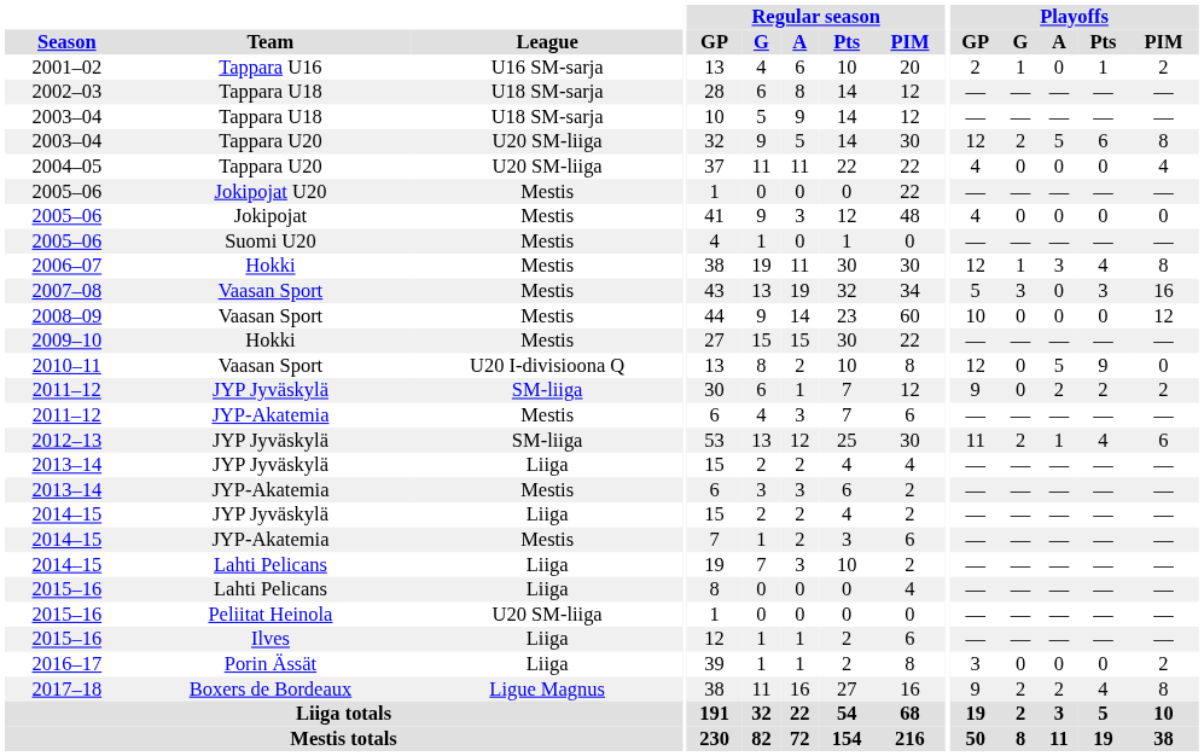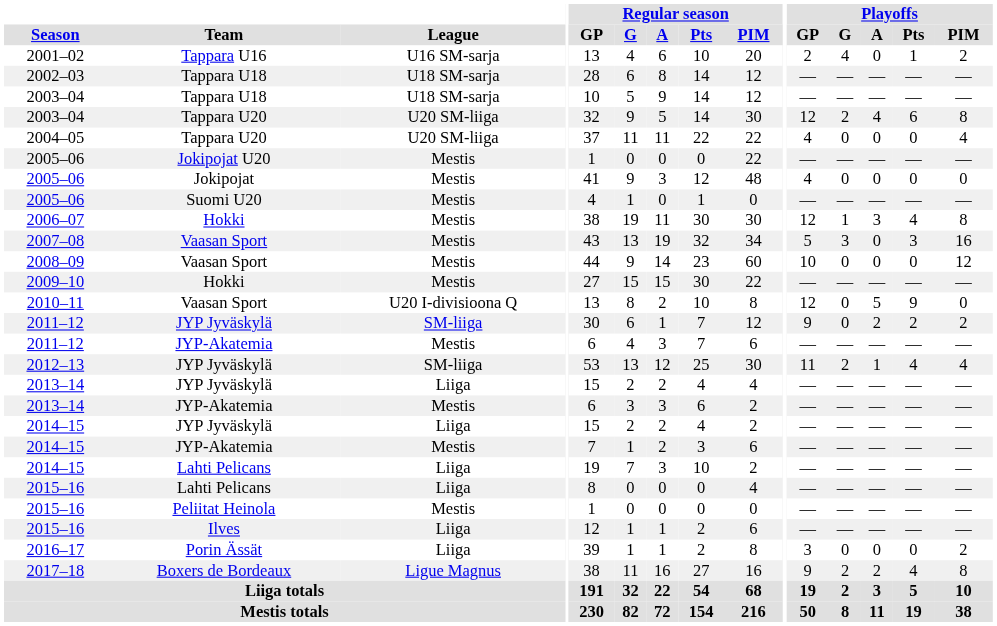 <table border="0" cellpadding="1" cellspacing="0" style="text-align:center; width:60em">
 <tr bgcolor="#e0e0e0">
 <th colspan="3" bgcolor="#ffffff"></th>
 <th rowspan="99" bgcolor="#ffffff"></th>
 <th colspan="5"><a href='#'>Regular season</a></th>
 <th rowspan="99" bgcolor="#ffffff"></th>
 <th colspan="5"><a href='#'>Playoffs</a></th>
 </tr>
 <tr bgcolor="#e0e0e0">
 <th><a href='#'>Season</a></th>
 <th>Team</th>
 <th>League</th>
 <th>GP</th>
 <th><a href='#'>G</a></th>
 <th><a href='#'>A</a></th>
 <th><a href='#'>Pts</a></th>
 <th><a href='#'>PIM</a></th>
 <th>GP</th>
 <th>G</th>
 <th>A</th>
 <th>Pts</th>
 <th>PIM</th>
 </tr>
 <tr>
 <td>2001–02</td>
 <td><a href='#'>Tappara</a> U16</td>
 <td>U16 SM-sarja</td>
 <td>13</td>
 <td>4</td>
 <td>6</td>
 <td>10</td>
 <td>20</td>
 <td>2</td>
-<td>1</td>
+<td>4</td>
 <td>0</td>
 <td>1</td>
 <td>2</td>
 </tr>
 <tr bgcolor="#f0f0f0">
 <td>2002–03</td>
 <td>Tappara U18</td>
 <td>U18 SM-sarja</td>
 <td>28</td>
 <td>6</td>
 <td>8</td>
 <td>14</td>
 <td>12</td>
 <td>—</td>
 <td>—</td>
 <td>—</td>
 <td>—</td>
 <td>—</td>
 </tr>
 <tr>
 <td>2003–04</td>
 <td>Tappara U18</td>
 <td>U18 SM-sarja</td>
 <td>10</td>
 <td>5</td>
 <td>9</td>
 <td>14</td>
 <td>12</td>
 <td>—</td>
 <td>—</td>
 <td>—</td>
 <td>—</td>
 <td>—</td>
 </tr>
 <tr bgcolor="#f0f0f0">
 <td>2003–04</td>
 <td>Tappara U20</td>
 <td>U20 SM-liiga</td>
 <td>32</td>
 <td>9</td>
 <td>5</td>
 <td>14</td>
 <td>30</td>
 <td>12</td>
 <td>2</td>
-<td>5</td>
+<td>4</td>
 <td>6</td>
 <td>8</td>
 </tr>
 <tr>
 <td>2004–05</td>
 <td>Tappara U20</td>
 <td>U20 SM-liiga</td>
 <td>37</td>
 <td>11</td>
 <td>11</td>
 <td>22</td>
 <td>22</td>
 <td>4</td>
 <td>0</td>
 <td>0</td>
 <td>0</td>
 <td>4</td>
 </tr>
 <tr bgcolor="#f0f0f0">
 <td>2005–06</td>
 <td><a href='#'>Jokipojat</a> U20</td>
 <td>Mestis</td>
 <td>1</td>
 <td>0</td>
 <td>0</td>
 <td>0</td>
 <td>22</td>
 <td>—</td>
 <td>—</td>
 <td>—</td>
 <td>—</td>
 <td>—</td>
 </tr>
 <tr>
 <td><a href='#'>2005–06</a></td>
 <td>Jokipojat</td>
 <td>Mestis</td>
 <td>41</td>
 <td>9</td>
 <td>3</td>
 <td>12</td>
 <td>48</td>
 <td>4</td>
 <td>0</td>
 <td>0</td>
 <td>0</td>
 <td>0</td>
 </tr>
 <tr bgcolor="#f0f0f0">
 <td><a href='#'>2005–06</a></td>
 <td>Suomi U20</td>
 <td>Mestis</td>
 <td>4</td>
 <td>1</td>
 <td>0</td>
 <td>1</td>
 <td>0</td>
 <td>—</td>
 <td>—</td>
 <td>—</td>
 <td>—</td>
 <td>—</td>
 </tr>
 <tr>
 <td><a href='#'>2006–07</a></td>
 <td><a href='#'>Hokki</a></td>
 <td>Mestis</td>
 <td>38</td>
 <td>19</td>
 <td>11</td>
 <td>30</td>
 <td>30</td>
 <td>12</td>
 <td>1</td>
 <td>3</td>
 <td>4</td>
 <td>8</td>
 </tr>
 <tr bgcolor="#f0f0f0">
 <td><a href='#'>2007–08</a></td>
 <td><a href='#'>Vaasan Sport</a></td>
 <td>Mestis</td>
 <td>43</td>
 <td>13</td>
 <td>19</td>
 <td>32</td>
 <td>34</td>
 <td>5</td>
 <td>3</td>
 <td>0</td>
 <td>3</td>
 <td>16</td>
 </tr>
 <tr>
 <td><a href='#'>2008–09</a></td>
 <td>Vaasan Sport</td>
 <td>Mestis</td>
 <td>44</td>
 <td>9</td>
 <td>14</td>
 <td>23</td>
 <td>60</td>
 <td>10</td>
 <td>0</td>
 <td>0</td>
 <td>0</td>
 <td>12</td>
 </tr>
 <tr bgcolor="#f0f0f0">
 <td><a href='#'>2009–10</a></td>
 <td>Hokki</td>
 <td>Mestis</td>
 <td>27</td>
 <td>15</td>
 <td>15</td>
 <td>30</td>
 <td>22</td>
 <td>—</td>
 <td>—</td>
 <td>—</td>
 <td>—</td>
 <td>—</td>
 </tr>
 <tr>
 <td><a href='#'>2010–11</a></td>
 <td>Vaasan Sport</td>
 <td>U20 I-divisioona Q</td>
 <td>13</td>
 <td>8</td>
 <td>2</td>
 <td>10</td>
 <td>8</td>
 <td>12</td>
 <td>0</td>
 <td>5</td>
 <td>9</td>
 <td>0</td>
 </tr>
 <tr bgcolor="#f0f0f0">
 <td><a href='#'>2011–12</a></td>
 <td><a href='#'>JYP Jyväskylä</a></td>
 <td><a href='#'>SM-liiga</a></td>
 <td>30</td>
 <td>6</td>
 <td>1</td>
 <td>7</td>
 <td>12</td>
 <td>9</td>
 <td>0</td>
 <td>2</td>
 <td>2</td>
 <td>2</td>
 </tr>
 <tr>
 <td><a href='#'>2011–12</a></td>
 <td><a href='#'>JYP-Akatemia</a></td>
 <td>Mestis</td>
 <td>6</td>
 <td>4</td>
 <td>3</td>
 <td>7</td>
 <td>6</td>
 <td>—</td>
 <td>—</td>
 <td>—</td>
 <td>—</td>
 <td>—</td>
 </tr>
 <tr bgcolor="#f0f0f0">
 <td><a href='#'>2012–13</a></td>
 <td>JYP Jyväskylä</td>
 <td>SM-liiga</td>
 <td>53</td>
 <td>13</td>
 <td>12</td>
 <td>25</td>
 <td>30</td>
 <td>11</td>
 <td>2</td>
 <td>1</td>
 <td>4</td>
-<td>6</td>
+<td>4</td>
 </tr>
 <tr>
 <td><a href='#'>2013–14</a></td>
 <td>JYP Jyväskylä</td>
 <td>Liiga</td>
 <td>15</td>
 <td>2</td>
 <td>2</td>
 <td>4</td>
 <td>4</td>
 <td>—</td>
 <td>—</td>
 <td>—</td>
 <td>—</td>
 <td>—</td>
 </tr>
 <tr bgcolor="#f0f0f0">
 <td><a href='#'>2013–14</a></td>
 <td>JYP-Akatemia</td>
 <td>Mestis</td>
 <td>6</td>
 <td>3</td>
 <td>3</td>
 <td>6</td>
 <td>2</td>
 <td>—</td>
 <td>—</td>
 <td>—</td>
 <td>—</td>
 <td>—</td>
 </tr>
 <tr>
 <td><a href='#'>2014–15</a></td>
 <td>JYP Jyväskylä</td>
 <td>Liiga</td>
 <td>15</td>
 <td>2</td>
 <td>2</td>
 <td>4</td>
 <td>2</td>
 <td>—</td>
 <td>—</td>
 <td>—</td>
 <td>—</td>
 <td>—</td>
 </tr>
 <tr bgcolor="#f0f0f0">
 <td><a href='#'>2014–15</a></td>
 <td>JYP-Akatemia</td>
 <td>Mestis</td>
 <td>7</td>
 <td>1</td>
 <td>2</td>
 <td>3</td>
 <td>6</td>
 <td>—</td>
 <td>—</td>
 <td>—</td>
 <td>—</td>
 <td>—</td>
 </tr>
 <tr>
 <td><a href='#'>2014–15</a></td>
 <td><a href='#'>Lahti Pelicans</a></td>
 <td>Liiga</td>
 <td>19</td>
 <td>7</td>
 <td>3</td>
 <td>10</td>
 <td>2</td>
 <td>—</td>
 <td>—</td>
 <td>—</td>
 <td>—</td>
 <td>—</td>
 </tr>
 <tr bgcolor="#f0f0f0">
 <td><a href='#'>2015–16</a></td>
 <td>Lahti Pelicans</td>
 <td>Liiga</td>
 <td>8</td>
 <td>0</td>
 <td>0</td>
 <td>0</td>
 <td>4</td>
 <td>—</td>
 <td>—</td>
 <td>—</td>
 <td>—</td>
 <td>—</td>
 </tr>
 <tr>
 <td><a href='#'>2015–16</a></td>
 <td><a href='#'>Peliitat Heinola</a></td>
-<td>U20 SM-liiga</td>
+<td>Mestis</td>
 <td>1</td>
 <td>0</td>
 <td>0</td>
 <td>0</td>
 <td>0</td>
 <td>—</td>
 <td>—</td>
 <td>—</td>
 <td>—</td>
 <td>—</td>
 </tr>
 <tr bgcolor="#f0f0f0">
 <td><a href='#'>2015–16</a></td>
 <td><a href='#'>Ilves</a></td>
 <td>Liiga</td>
 <td>12</td>
 <td>1</td>
 <td>1</td>
 <td>2</td>
 <td>6</td>
 <td>—</td>
 <td>—</td>
 <td>—</td>
 <td>—</td>
 <td>—</td>
 </tr>
 <tr>
 <td><a href='#'>2016–17</a></td>
 <td><a href='#'>Porin Ässät</a></td>
 <td>Liiga</td>
 <td>39</td>
 <td>1</td>
 <td>1</td>
 <td>2</td>
 <td>8</td>
 <td>3</td>
 <td>0</td>
 <td>0</td>
 <td>0</td>
 <td>2</td>
 </tr>
 <tr bgcolor="#f0f0f0">
 <td><a href='#'>2017–18</a></td>
 <td><a href='#'>Boxers de Bordeaux</a></td>
 <td><a href='#'>Ligue Magnus</a></td>
 <td>38</td>
 <td>11</td>
 <td>16</td>
 <td>27</td>
 <td>16</td>
 <td>9</td>
 <td>2</td>
 <td>2</td>
 <td>4</td>
 <td>8</td>
 </tr>
 <tr>
 </tr>
 <tr ALIGN="center" bgcolor="#e0e0e0">
 <th colspan="3">Liiga totals</th>
 <th ALIGN="center">191</th>
 <th ALIGN="center">32</th>
 <th ALIGN="center">22</th>
 <th ALIGN="center">54</th>
 <th ALIGN="center">68</th>
 <th ALIGN="center">19</th>
 <th ALIGN="center">2</th>
 <th ALIGN="center">3</th>
 <th ALIGN="center">5</th>
 <th ALIGN="center">10</th>
 </tr>
 <tr>
 </tr>
 <tr ALIGN="center" bgcolor="#e0e0e0">
 <th colspan="3">Mestis totals</th>
 <th ALIGN="center">230</th>
 <th ALIGN="center">82</th>
 <th ALIGN="center">72</th>
 <th ALIGN="center">154</th>
 <th ALIGN="center">216</th>
 <th ALIGN="center">50</th>
 <th ALIGN="center">8</th>
 <th ALIGN="center">11</th>
 <th ALIGN="center">19</th>
 <th ALIGN="center">38</th>
 </tr>
 </table>
